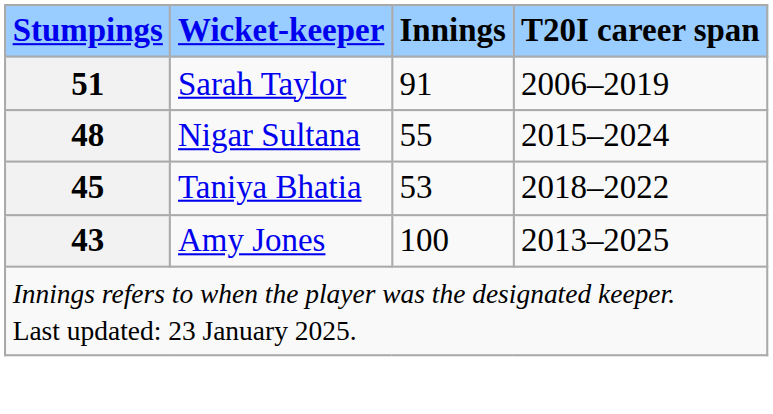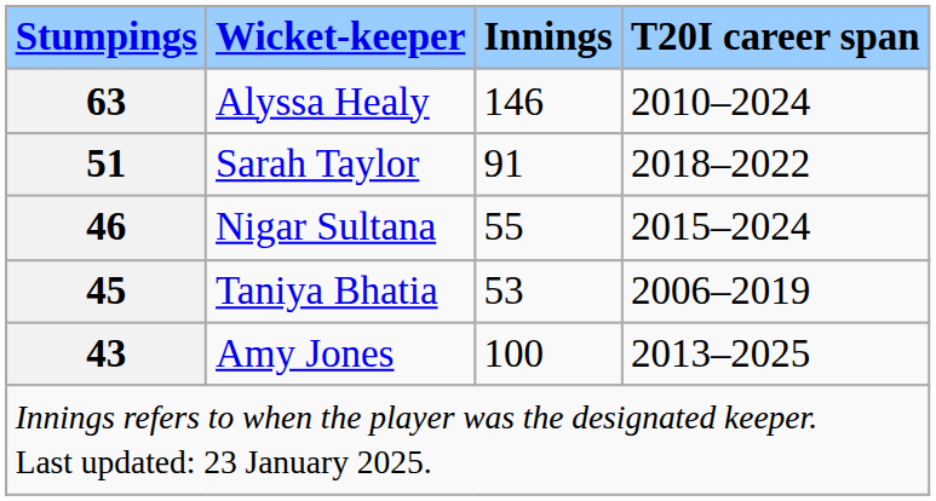 <table class="wikitable">
 <tr>
 <th style="background-color:#99ccff;" scope="col"><a href='#'>Stumpings</a></th>
 <th style="background-color:#99ccff;" scope="col"><a href='#'>Wicket-keeper</a></th>
 <th style="background-color:#99ccff;" scope="col">Innings</th>
 <th style="background-color:#99ccff;" scope="col">T20I career span</th>
 </tr>
 <tr>
+<th scope="row">63</th>
+<td> <a href='#'>Alyssa Healy</a></td>
+<td>146</td>
+<td>2010–2024</td>
+</tr>
+<tr>
 <th scope="row">51</th>
 <td> <a href='#'>Sarah Taylor</a></td>
 <td>91</td>
-<td>2006–2019</td>
+<td>2018–2022</td>
 </tr>
 <tr>
-<th scope=row>48</th>
+<th scope=row>46</th>
 <td> <a href='#'>Nigar Sultana</a></td>
 <td>55</td>
 <td>2015–2024</td>
 </tr>
 <tr>
 <th scope="row">45</th>
 <td> <a href='#'>Taniya Bhatia</a></td>
 <td>53</td>
-<td>2018–2022</td>
+<td>2006–2019</td>
 </tr>
 <tr>
 <th scope="row">43</th>
 <td> <a href='#'>Amy Jones</a></td>
 <td>100</td>
 <td>2013–2025</td>
 </tr>
 <tr>
 <td scope="row" colspan="4" style="text-align:left;"><small><em>Innings refers to when the player was the designated keeper.</em></small><br><small>Last updated: 23 January 2025.</small></td>
 </tr>
 </table>
